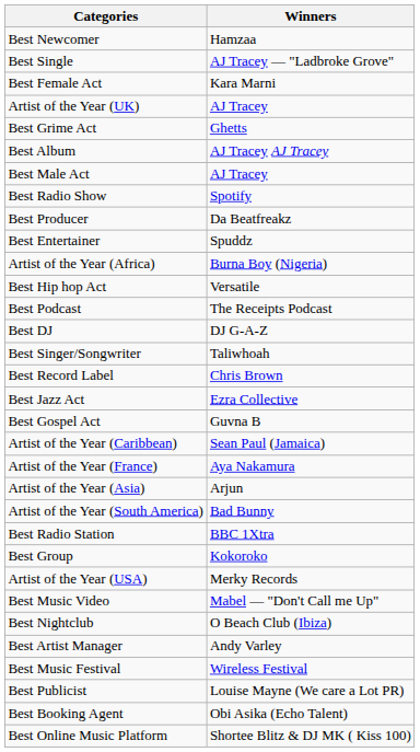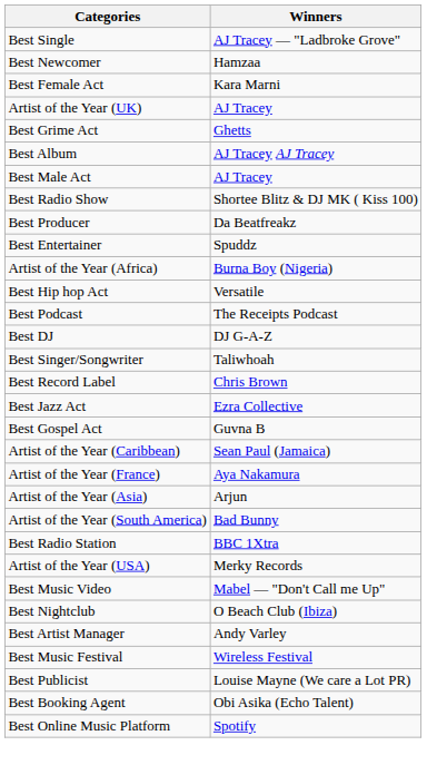 <table class="wikitable">
 <tr>
 <th>Categories</th>
 <th>Winners</th>
 </tr>
 <tr>
+<td>Best Single<br></td>
+<td><a href='#'>AJ Tracey</a> — "Ladbroke Grove"</td>
+</tr>
+<tr>
 <td>Best Newcomer</td>
 <td>Hamzaa</td>
-</tr>
-<tr>
-<td>Best Single<br></td>
-<td><a href='#'>AJ Tracey</a> — "Ladbroke Grove"</td>
 </tr>
 <tr>
 <td>Best Female Act</td>
 <td>Kara Marni</td>
 </tr>
 <tr>
 <td>Artist of the Year (<a href='#'>UK</a>)<br></td>
 <td><a href='#'>AJ Tracey</a></td>
 </tr>
 <tr>
 <td>Best Grime Act</td>
 <td><a href='#'>Ghetts</a></td>
 </tr>
 <tr>
 <td>Best Album</td>
 <td><a href='#'>AJ Tracey</a> <em><a href='#'>AJ Tracey</a></em></td>
 </tr>
 <tr>
 <td>Best Male Act<br></td>
 <td><a href='#'>AJ Tracey</a></td>
 </tr>
 <tr>
 <td>Best Radio Show</td>
-<td><a href='#'>Spotify</a></td>
+<td>Shortee Blitz & DJ MK ( Kiss 100)</td>
 </tr>
 <tr>
 <td>Best Producer</td>
 <td>Da Beatfreakz</td>
 </tr>
 <tr>
 <td>Best Entertainer</td>
 <td>Spuddz</td>
 </tr>
 <tr>
 <td>Artist of the Year (Africa)<br></td>
 <td><a href='#'>Burna Boy</a> (<a href='#'>Nigeria</a>)</td>
 </tr>
 <tr>
 <td>Best Hip hop Act</td>
 <td>Versatile</td>
 </tr>
 <tr>
 <td>Best Podcast</td>
 <td>The Receipts Podcast</td>
 </tr>
 <tr>
 <td>Best DJ</td>
 <td>DJ G-A-Z</td>
 </tr>
 <tr>
 <td>Best Singer/Songwriter</td>
 <td>Taliwhoah</td>
 </tr>
 <tr>
 <td>Best Record Label</td>
 <td><a href='#'>Chris Brown</a></td>
 </tr>
 <tr>
 <td>Best Jazz Act</td>
 <td><a href='#'>Ezra Collective</a></td>
 </tr>
 <tr>
 <td>Best Gospel Act</td>
 <td>Guvna B</td>
 </tr>
 <tr>
 <td>Artist of the Year (<a href='#'>Caribbean</a>)</td>
 <td><a href='#'>Sean Paul</a> (<a href='#'>Jamaica</a>)</td>
 </tr>
 <tr>
 <td>Artist of the Year (<a href='#'>France</a>)</td>
 <td><a href='#'>Aya Nakamura</a></td>
 </tr>
 <tr>
 <td>Artist of the Year (<a href='#'>Asia</a>)</td>
 <td>Arjun</td>
 </tr>
 <tr>
 <td>Artist of the Year (<a href='#'>South America</a>)</td>
 <td><a href='#'>Bad Bunny</a></td>
 </tr>
 <tr>
 <td>Best Radio Station</td>
 <td><a href='#'>BBC 1Xtra</a></td>
 </tr>
 <tr>
-<td>Best Group</td>
-<td><a href='#'>Kokoroko</a></td>
-</tr>
-<tr>
 <td>Artist of the Year (<a href='#'>USA</a>)</td>
 <td>Merky Records</td>
 </tr>
 <tr>
 <td>Best Music Video</td>
 <td><a href='#'>Mabel</a> — "Don't Call me Up"</td>
 </tr>
 <tr>
 <td>Best Nightclub</td>
 <td>O Beach Club (<a href='#'>Ibiza</a>)</td>
 </tr>
 <tr>
 <td>Best Artist Manager</td>
 <td>Andy Varley</td>
 </tr>
 <tr>
 <td>Best Music Festival</td>
 <td><a href='#'>Wireless Festival</a></td>
 </tr>
 <tr>
 <td>Best Publicist</td>
 <td>Louise Mayne (We care a Lot PR)</td>
 </tr>
 <tr>
 <td>Best Booking Agent</td>
 <td>Obi Asika (Echo Talent)</td>
 </tr>
 <tr>
 <td>Best Online Music Platform</td>
-<td>Shortee Blitz & DJ MK ( Kiss 100)</td>
+<td><a href='#'>Spotify</a></td>
 </tr>
 </table>
